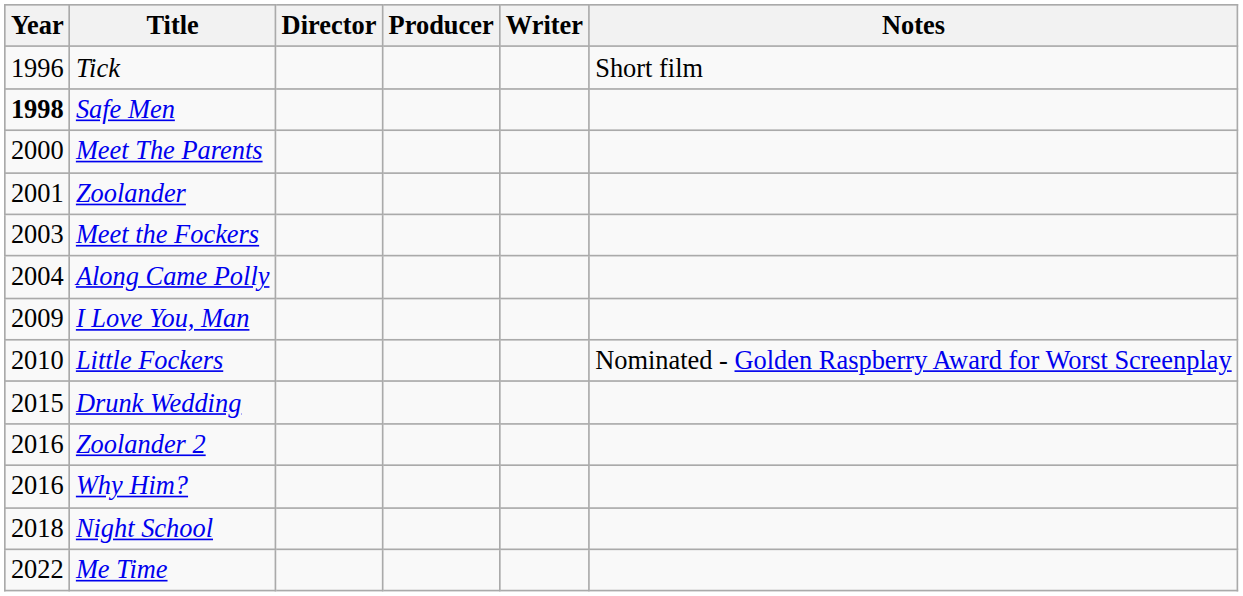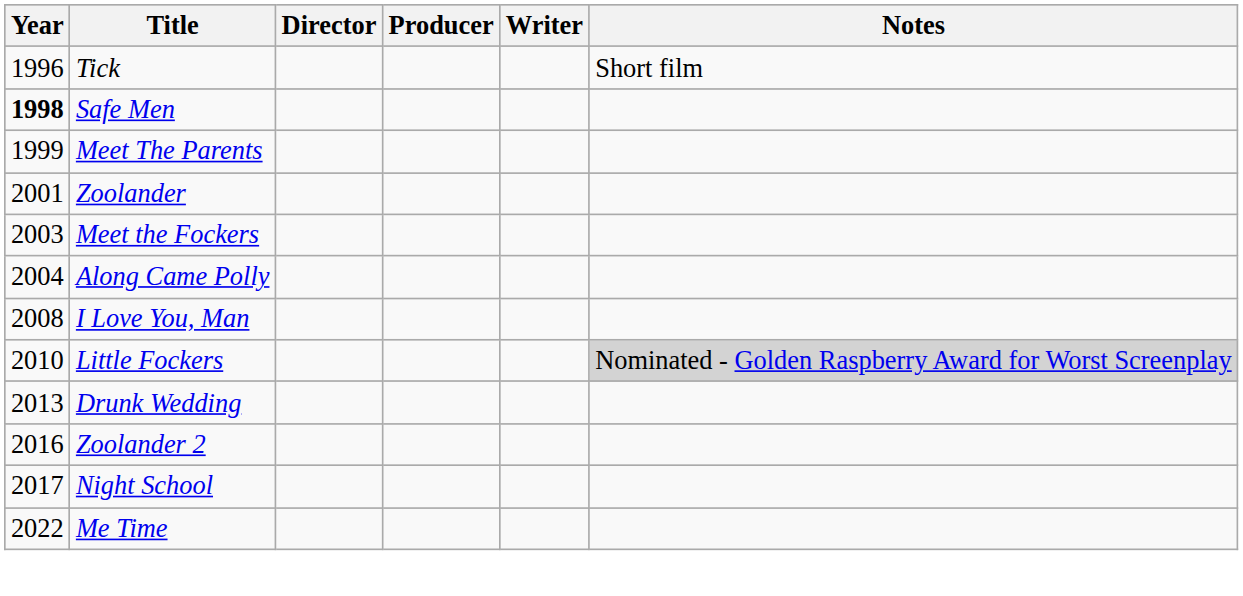 <table class="wikitable">
 <tr>
 <th>Year</th>
 <th>Title</th>
 <th>Director</th>
 <th>Producer</th>
 <th>Writer</th>
 <th>Notes</th>
 </tr>
 <tr>
 <td>1996</td>
 <td><em>Tick</em></td>
 <td></td>
 <td></td>
 <td></td>
 <td>Short film</td>
 </tr>
 <tr>
 <td><strong>1998</strong></td>
 <td><em><a href='#'>Safe Men</a></em></td>
 <td></td>
 <td></td>
 <td></td>
 <td></td>
 </tr>
 <tr>
-<td>2000</td>
+<td>1999</td>
 <td><em><a href='#'>Meet The Parents</a></em></td>
 <td></td>
 <td></td>
 <td></td>
 <td></td>
 </tr>
 <tr>
 <td>2001</td>
 <td><em><a href='#'>Zoolander</a></em></td>
 <td></td>
 <td></td>
 <td></td>
 <td></td>
 </tr>
 <tr>
 <td>2003</td>
 <td><em><a href='#'>Meet the Fockers</a></em></td>
 <td></td>
 <td></td>
 <td></td>
 <td></td>
 </tr>
 <tr>
 <td>2004</td>
 <td><em><a href='#'>Along Came Polly</a></em></td>
 <td></td>
 <td></td>
 <td></td>
 <td></td>
 </tr>
 <tr>
-<td>2009</td>
+<td>2008</td>
 <td><em><a href='#'>I Love You, Man</a></em></td>
 <td></td>
 <td></td>
 <td></td>
 <td></td>
 </tr>
 <tr>
 <td>2010</td>
 <td><em><a href='#'>Little Fockers</a></em></td>
 <td></td>
 <td></td>
 <td></td>
-<td>Nominated - <a href='#'>Golden Raspberry Award for Worst Screenplay</a></td>
+<td style="background: lightgrey;">Nominated - <a href='#'>Golden Raspberry Award for Worst Screenplay</a></td>
 </tr>
 <tr>
-<td>2015</td>
+<td>2013</td>
 <td><em><a href='#'>Drunk Wedding</a></em></td>
 <td></td>
 <td></td>
 <td></td>
 <td></td>
 </tr>
 <tr>
 <td>2016</td>
 <td><em><a href='#'>Zoolander 2</a></em></td>
 <td></td>
 <td></td>
 <td></td>
 <td></td>
 </tr>
 <tr>
-<td>2016</td>
-<td><em><a href='#'>Why Him?</a></em></td>
-<td></td>
-<td></td>
-<td></td>
-<td></td>
-</tr>
-<tr>
-<td>2018</td>
+<td>2017</td>
 <td><em><a href='#'>Night School</a></em></td>
 <td></td>
 <td></td>
 <td></td>
 <td></td>
 </tr>
 <tr>
 <td>2022</td>
 <td><em><a href='#'>Me Time</a></em></td>
 <td></td>
 <td></td>
 <td></td>
 <td></td>
 </tr>
 </table>
